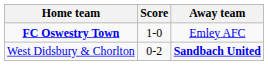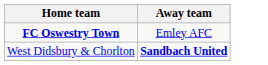 <table class="wikitable" style="text-align: center">
 <tr>
 <th>Home team</th>
-<th>Score</th>
 <th>Away team</th>
 </tr>
 <tr>
 <td><strong><a href='#'>FC Oswestry Town</a></strong></td>
-<td>1-0</td>
 <td><a href='#'>Emley AFC</a></td>
 </tr>
 <tr>
 <td><a href='#'>West Didsbury & Chorlton</a></td>
-<td>0-2</td>
 <td><strong><a href='#'>Sandbach United</a></strong></td>
 </tr>
 </table>
